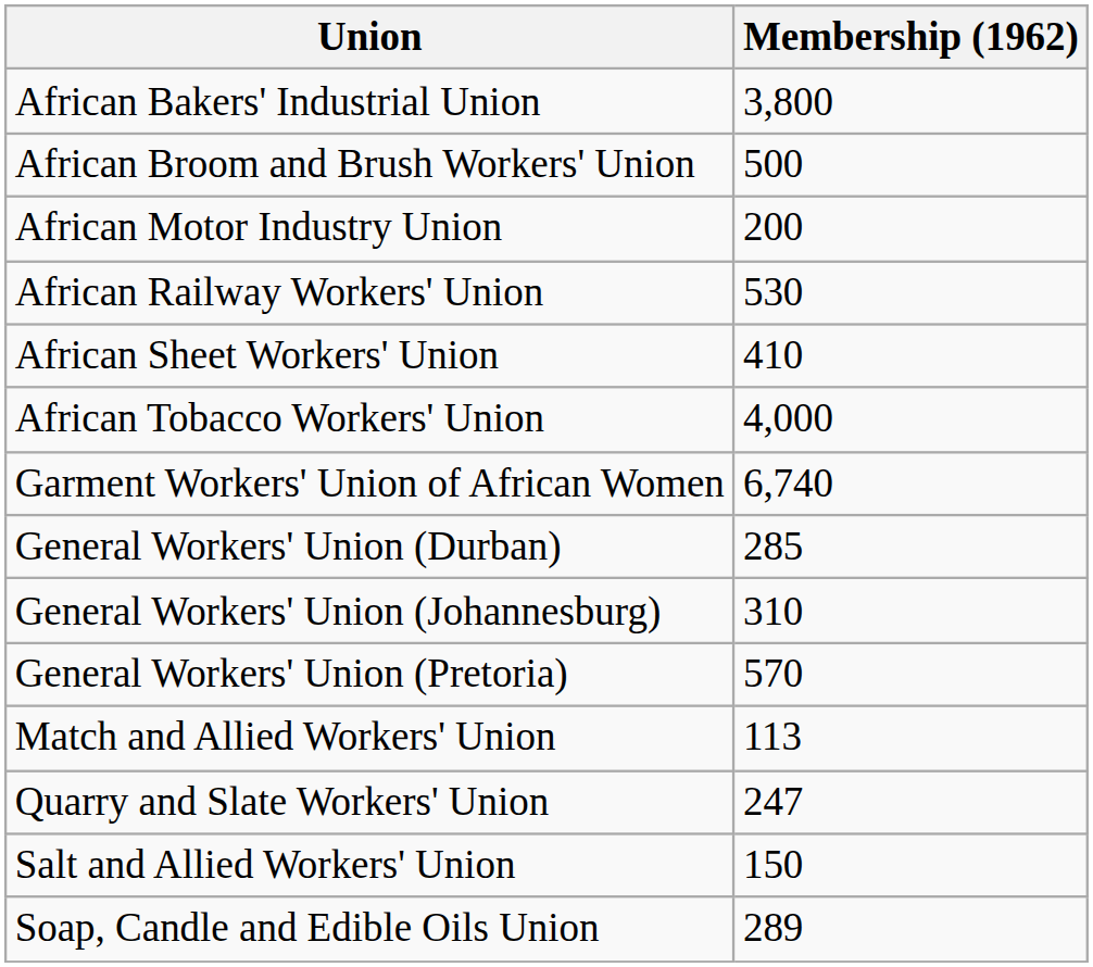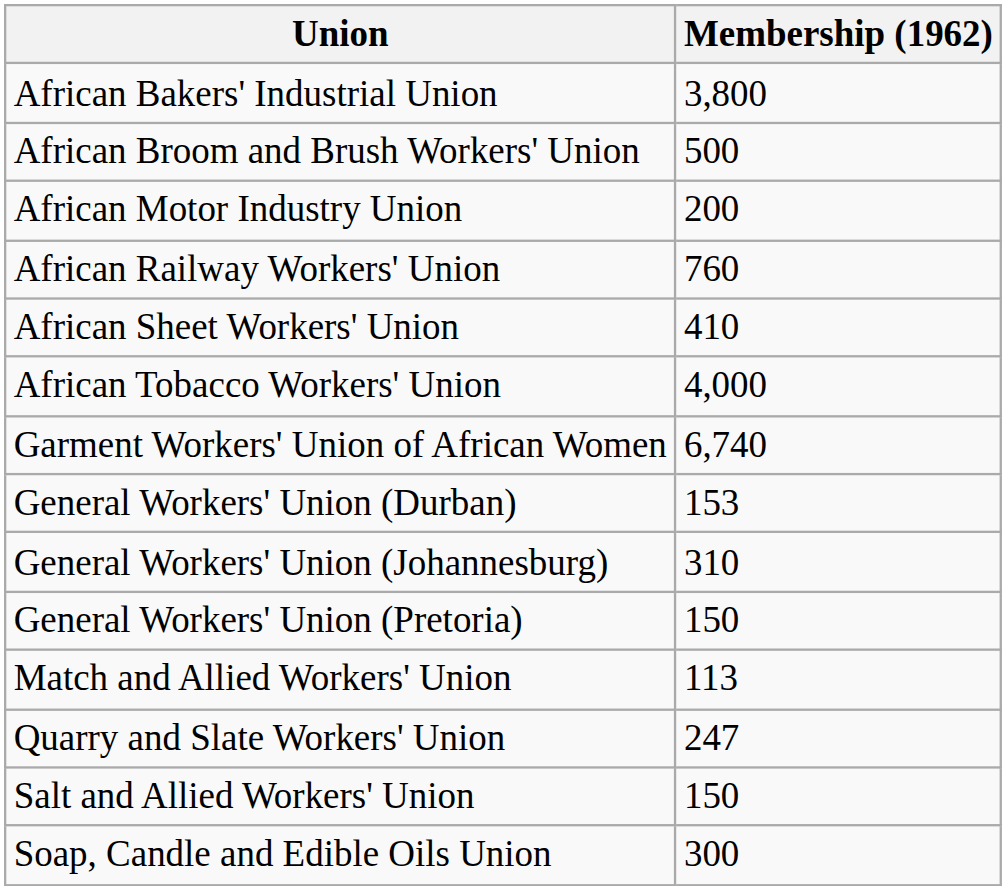 <table class="wikitable sortable">
 <tr>
 <th>Union</th>
 <th>Membership (1962)</th>
 </tr>
 <tr>
 <td>African Bakers' Industrial Union</td>
 <td>3,800</td>
 </tr>
 <tr>
 <td>African Broom and Brush Workers' Union</td>
 <td>500</td>
 </tr>
 <tr>
 <td>African Motor Industry Union</td>
 <td>200</td>
 </tr>
 <tr>
 <td>African Railway Workers' Union</td>
-<td>530</td>
+<td>760</td>
 </tr>
 <tr>
 <td>African Sheet Workers' Union</td>
 <td>410</td>
 </tr>
 <tr>
 <td>African Tobacco Workers' Union</td>
 <td>4,000</td>
 </tr>
 <tr>
 <td>Garment Workers' Union of African Women</td>
 <td>6,740</td>
 </tr>
 <tr>
 <td>General Workers' Union (Durban)</td>
-<td>285</td>
+<td>153</td>
 </tr>
 <tr>
 <td>General Workers' Union (Johannesburg)</td>
 <td>310</td>
 </tr>
 <tr>
 <td>General Workers' Union (Pretoria)</td>
-<td>570</td>
+<td>150</td>
 </tr>
 <tr>
 <td>Match and Allied Workers' Union</td>
 <td>113</td>
 </tr>
 <tr>
 <td>Quarry and Slate Workers' Union</td>
 <td>247</td>
 </tr>
 <tr>
 <td>Salt and Allied Workers' Union</td>
 <td>150</td>
 </tr>
 <tr>
 <td>Soap, Candle and Edible Oils Union</td>
-<td>289</td>
+<td>300</td>
 </tr>
 </table>
